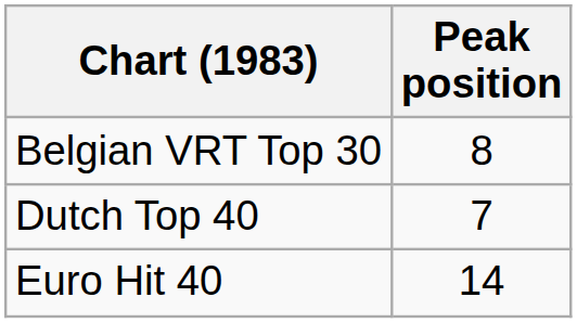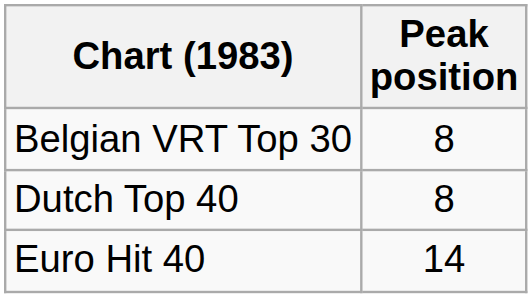 <table class="wikitable sortable">
 <tr>
 <th>Chart (1983)</th>
 <th>Peak<br>position</th>
 </tr>
 <tr>
 <td>Belgian VRT Top 30</td>
 <td align="center">8</td>
 </tr>
 <tr>
 <td>Dutch Top 40</td>
-<td align="center">7</td>
+<td align="center">8</td>
 </tr>
 <tr>
 <td>Euro Hit 40</td>
 <td align="center">14</td>
 </tr>
 </table>
